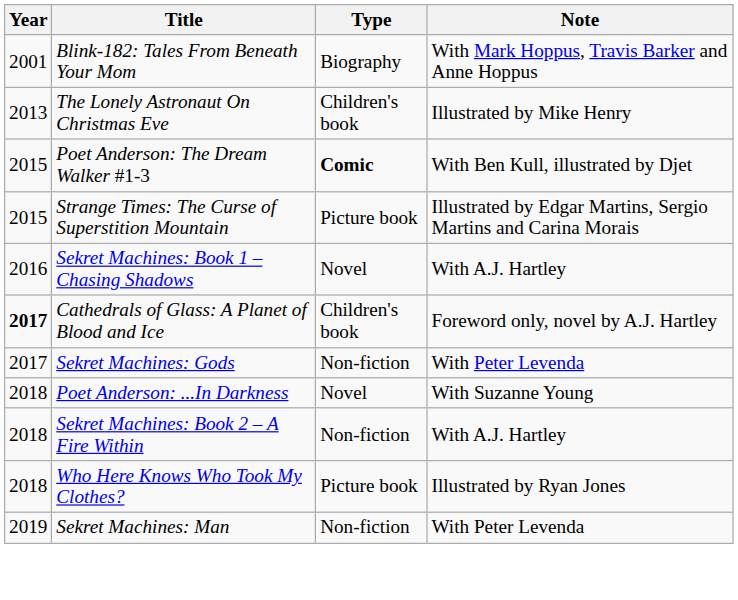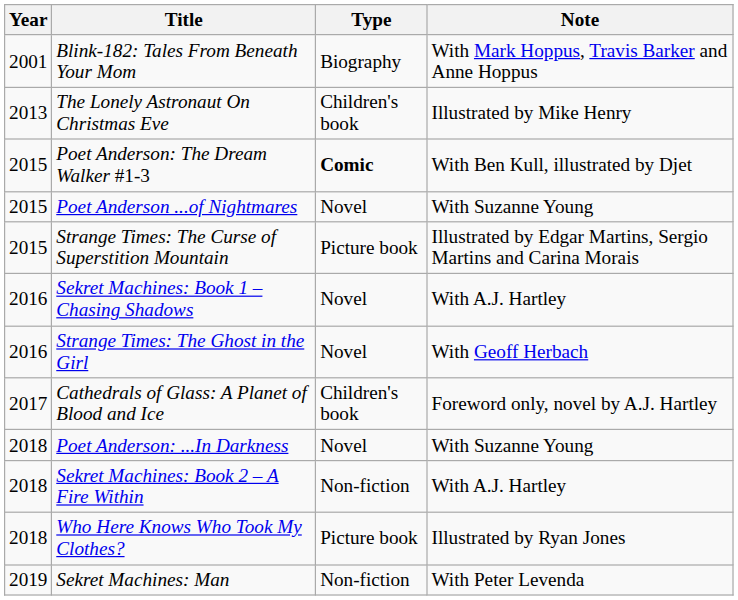 <table class="wikitable sortable">
 <tr>
 <th>Year</th>
 <th>Title</th>
 <th>Type</th>
 <th>Note</th>
 </tr>
 <tr>
 <td>2001</td>
 <td><em>Blink-182: Tales From Beneath Your Mom</em></td>
 <td>Biography</td>
 <td>With <a href='#'>Mark Hoppus</a>, <a href='#'>Travis Barker</a> and Anne Hoppus</td>
 </tr>
 <tr>
 <td>2013</td>
 <td><em>The Lonely Astronaut On Christmas Eve</em></td>
 <td>Children's book</td>
 <td>Illustrated by Mike Henry</td>
 </tr>
 <tr>
 <td>2015</td>
 <td><em>Poet Anderson: The Dream Walker</em> #1-3</td>
 <td><strong>Comic</strong></td>
 <td>With Ben Kull, illustrated by Djet</td>
 </tr>
 <tr>
 <td>2015</td>
+<td><em><a href='#'>Poet Anderson ...of Nightmares</a></em></td>
+<td>Novel</td>
+<td>With Suzanne Young</td>
+</tr>
+<tr>
+<td>2015</td>
 <td><em>Strange Times: The Curse of Superstition Mountain</em></td>
 <td>Picture book</td>
 <td>Illustrated by Edgar Martins, Sergio Martins and Carina Morais</td>
 </tr>
 <tr>
 <td>2016</td>
 <td><em><a href='#'>Sekret Machines: Book 1 – Chasing Shadows</a></em></td>
 <td>Novel</td>
 <td>With A.J. Hartley</td>
 </tr>
 <tr>
-<td><strong>2017</strong></td>
+<td>2016</td>
+<td><em><a href='#'>Strange Times: The Ghost in the Girl</a></em></td>
+<td>Novel</td>
+<td>With <a href='#'>Geoff Herbach</a></td>
+</tr>
+<tr>
+<td>2017</td>
 <td><em>Cathedrals of Glass: A Planet of Blood and Ice</em></td>
 <td>Children's book</td>
 <td>Foreword only, novel by A.J. Hartley</td>
-</tr>
-<tr>
-<td>2017</td>
-<td><em><a href='#'>Sekret Machines: Gods</a></em></td>
-<td>Non-fiction</td>
-<td>With <a href='#'>Peter Levenda</a></td>
 </tr>
 <tr>
 <td>2018</td>
 <td><em><a href='#'>Poet Anderson: ...In Darkness</a></em></td>
 <td>Novel</td>
 <td>With Suzanne Young</td>
 </tr>
 <tr>
 <td>2018</td>
 <td><em><a href='#'>Sekret Machines: Book 2 – A Fire Within</a></em></td>
 <td>Non-fiction</td>
 <td>With A.J. Hartley</td>
 </tr>
 <tr>
 <td>2018</td>
 <td><em><a href='#'>Who Here Knows Who Took My Clothes?</a></em></td>
 <td>Picture book</td>
 <td>Illustrated by Ryan Jones</td>
 </tr>
 <tr>
 <td>2019</td>
 <td><em>Sekret Machines: Man</em></td>
 <td>Non-fiction</td>
 <td>With Peter Levenda</td>
 </tr>
 </table>
